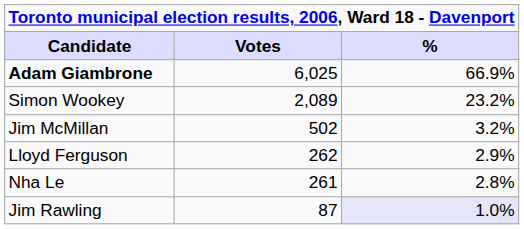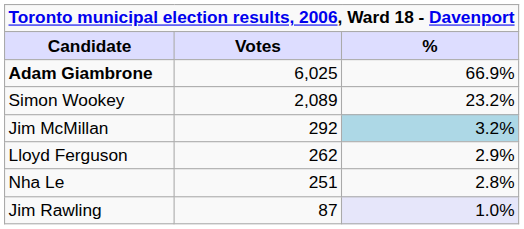 <table class="wikitable">
 <tr>
 <td colspan="3" style="text-align:center;"><strong><a href='#'>Toronto municipal election results, 2006</a>, Ward 18 - <a href='#'>Davenport</a></strong></td>
 </tr>
 <tr>
 <th style="background:#ddf; width:150px;">Candidate</th>
 <th style="background:#ddf;">Votes</th>
 <th style="background:#ddf;">%</th>
 </tr>
 <tr>
 <td><strong>Adam Giambrone</strong></td>
 <td align=right>6,025</td>
 <td align=right>66.9%</td>
 </tr>
 <tr>
 <td>Simon Wookey</td>
 <td align=right>2,089</td>
 <td align=right>23.2%</td>
 </tr>
 <tr>
 <td>Jim McMillan</td>
-<td align=right>502</td>
-<td align=right>3.2%</td>
+<td align=right>292</td>
+<td align=right style="background: lightblue;">3.2%</td>
 </tr>
 <tr>
 <td>Lloyd Ferguson</td>
 <td align=right>262</td>
 <td align=right>2.9%</td>
 </tr>
 <tr>
 <td>Nha Le</td>
-<td align=right>261</td>
+<td align=right>251</td>
 <td align=right>2.8%</td>
 </tr>
 <tr>
 <td>Jim Rawling</td>
 <td align=right>87</td>
 <td align=right style="background: lavender;">1.0%</td>
 </tr>
 </table>
